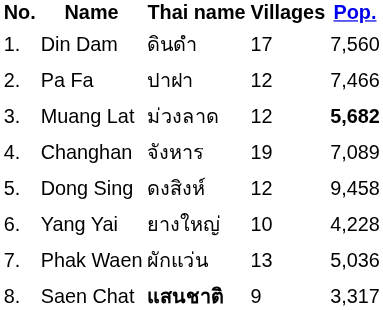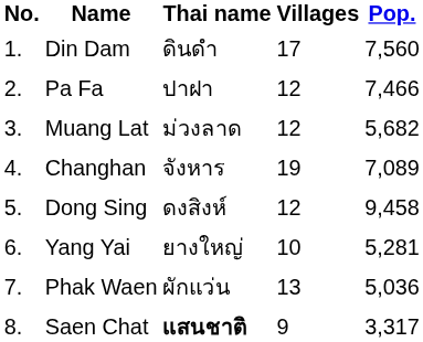 <table>
 <tr>
 <th>No.</th>
 <th>Name</th>
 <th>Thai name</th>
 <th>Villages</th>
 <th><a href='#'>Pop.</a></th>
 </tr>
 <tr>
 <td>1.</td>
 <td>Din Dam</td>
 <td>ดินดำ</td>
 <td>17</td>
 <td>7,560</td>
 <td></td>
 </tr>
 <tr>
 <td>2.</td>
 <td>Pa Fa</td>
 <td>ปาฝา</td>
 <td>12</td>
 <td>7,466</td>
 <td></td>
 </tr>
 <tr>
 <td>3.</td>
 <td>Muang Lat</td>
 <td>ม่วงลาด</td>
 <td>12</td>
-<td><strong>5,682</strong></td>
+<td>5,682</td>
 <td></td>
 </tr>
 <tr>
 <td>4.</td>
 <td>Changhan</td>
 <td>จังหาร</td>
 <td>19</td>
 <td>7,089</td>
 <td></td>
 </tr>
 <tr>
 <td>5.</td>
 <td>Dong Sing</td>
 <td>ดงสิงห์</td>
 <td>12</td>
 <td>9,458</td>
 <td></td>
 </tr>
 <tr>
 <td>6.</td>
 <td>Yang Yai</td>
 <td>ยางใหญ่</td>
 <td>10</td>
-<td>4,228</td>
+<td>5,281</td>
 <td></td>
 </tr>
 <tr>
 <td>7.</td>
 <td>Phak Waen</td>
 <td>ผักแว่น</td>
 <td>13</td>
 <td>5,036</td>
 <td></td>
 </tr>
 <tr>
 <td>8.</td>
 <td>Saen Chat</td>
 <td><strong>แสนชาติ</strong></td>
 <td>9</td>
 <td>3,317</td>
 <td></td>
 </tr>
 </table>
